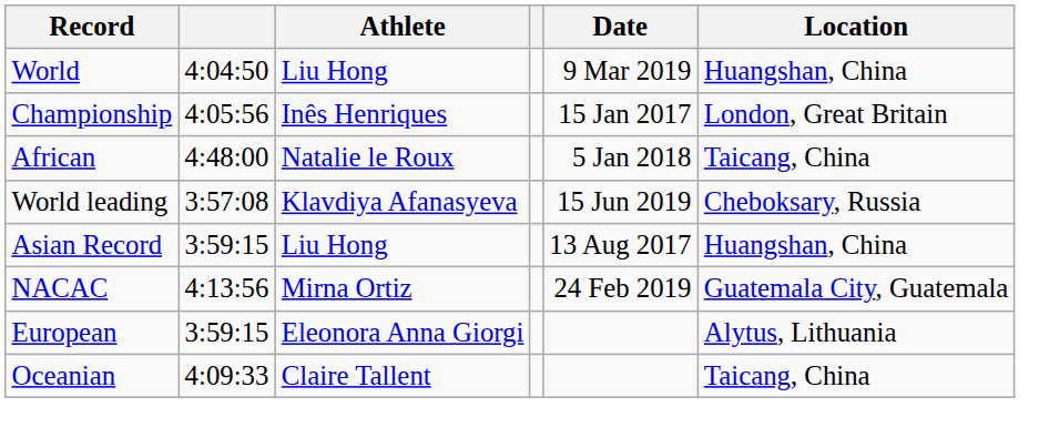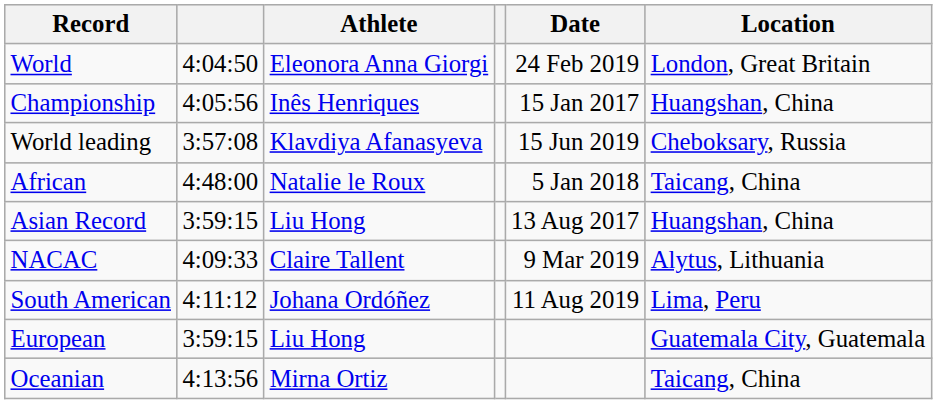 <table class="wikitable">
 <tr>
 <th>Record</th>
 <th></th>
 <th>Athlete</th>
 <th></th>
 <th>Date</th>
 <th>Location</th>
 </tr>
 <tr>
 <td><a href='#'>World</a></td>
 <td>4:04:50</td>
-<td><a href='#'>Liu Hong</a></td>
+<td><a href='#'>Eleonora Anna Giorgi</a></td>
 <td></td>
-<td align=right>9 Mar 2019</td>
-<td><a href='#'>Huangshan</a>, China</td>
+<td align=right>24 Feb 2019</td>
+<td><a href='#'>London</a>, Great Britain</td>
 </tr>
 <tr>
 <td><a href='#'>Championship</a></td>
 <td>4:05:56</td>
 <td><a href='#'>Inês Henriques</a></td>
 <td></td>
 <td align=right>15 Jan 2017</td>
-<td><a href='#'>London</a>, Great Britain</td>
+<td><a href='#'>Huangshan</a>, China</td>
+</tr>
+<tr>
+<td>World leading</td>
+<td>3:57:08</td>
+<td><a href='#'>Klavdiya Afanasyeva</a></td>
+<td></td>
+<td align=right>15 Jun 2019</td>
+<td><a href='#'>Cheboksary</a>, Russia</td>
 </tr>
 <tr>
 <td><a href='#'>African</a></td>
 <td>4:48:00</td>
 <td><a href='#'>Natalie le Roux</a></td>
 <td></td>
 <td align=right>5 Jan 2018</td>
 <td><a href='#'>Taicang</a>, China</td>
-</tr>
-<tr>
-<td>World leading</td>
-<td>3:57:08</td>
-<td><a href='#'>Klavdiya Afanasyeva</a></td>
-<td></td>
-<td align=right>15 Jun 2019</td>
-<td><a href='#'>Cheboksary</a>, Russia</td>
 </tr>
 <tr>
 <td><a href='#'>Asian Record</a></td>
 <td>3:59:15</td>
 <td><a href='#'>Liu Hong</a></td>
 <td></td>
 <td align=right>13 Aug 2017</td>
 <td><a href='#'>Huangshan</a>, China</td>
 </tr>
 <tr>
 <td><a href='#'>NACAC</a></td>
-<td>4:13:56</td>
-<td><a href='#'>Mirna Ortiz</a></td>
+<td>4:09:33</td>
+<td><a href='#'>Claire Tallent</a></td>
 <td></td>
-<td align=right>24 Feb 2019</td>
-<td><a href='#'>Guatemala City</a>, Guatemala</td>
+<td align=right>9 Mar 2019</td>
+<td><a href='#'>Alytus</a>, Lithuania</td>
+</tr>
+<tr>
+<td><a href='#'>South American</a></td>
+<td>4:11:12</td>
+<td><a href='#'>Johana Ordóñez</a></td>
+<td></td>
+<td align=right>11 Aug 2019</td>
+<td><a href='#'>Lima</a>, <a href='#'>Peru</a></td>
 </tr>
 <tr>
 <td><a href='#'>European</a></td>
 <td>3:59:15</td>
-<td><a href='#'>Eleonora Anna Giorgi</a></td>
+<td><a href='#'>Liu Hong</a></td>
 <td></td>
 <td align=right></td>
-<td><a href='#'>Alytus</a>, Lithuania</td>
+<td><a href='#'>Guatemala City</a>, Guatemala</td>
 </tr>
 <tr>
 <td><a href='#'>Oceanian</a></td>
-<td>4:09:33</td>
-<td><a href='#'>Claire Tallent</a></td>
+<td>4:13:56</td>
+<td><a href='#'>Mirna Ortiz</a></td>
 <td></td>
 <td align=right></td>
 <td><a href='#'>Taicang</a>, China</td>
 </tr>
 </table>
